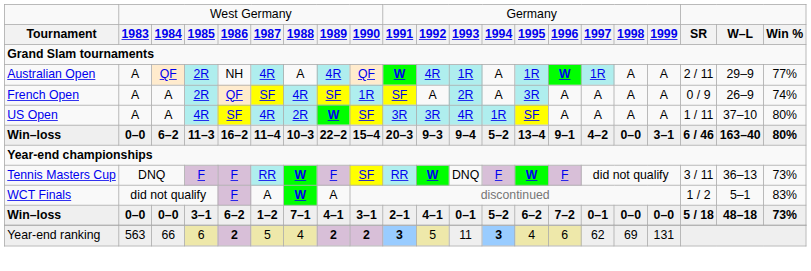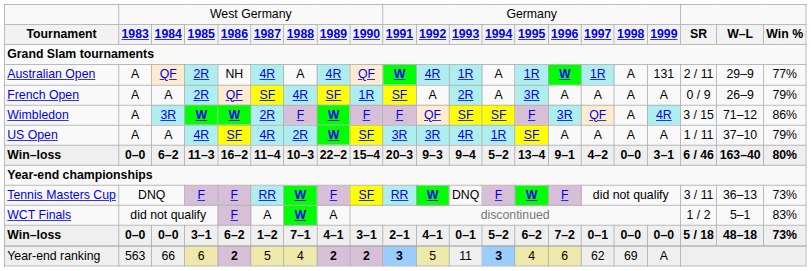 <table class="wikitable nowrap" style=text-align:center;font-size:96%>
 <tr>
 <td></td>
 <td colspan=8>West Germany</td>
 <td colspan=9>Germany</td>
 <td colspan="3"></td>
 </tr>
 <tr>
 <th>Tournament</th>
 <th><a href='#'>1983</a></th>
 <th><a href='#'>1984</a></th>
 <th><a href='#'>1985</a></th>
 <th><a href='#'>1986</a></th>
 <th><a href='#'>1987</a></th>
 <th><a href='#'>1988</a></th>
 <th><a href='#'>1989</a></th>
 <th><a href='#'>1990</a></th>
 <th><a href='#'>1991</a></th>
 <th><a href='#'>1992</a></th>
 <th><a href='#'>1993</a></th>
 <th><a href='#'>1994</a></th>
 <th><a href='#'>1995</a></th>
 <th><a href='#'>1996</a></th>
 <th><a href='#'>1997</a></th>
 <th><a href='#'>1998</a></th>
 <th><a href='#'>1999</a></th>
 <th>SR</th>
 <th>W–L</th>
 <th>Win %</th>
 </tr>
 <tr>
 <td colspan="21" align="left"><strong>Grand Slam tournaments</strong></td>
 </tr>
 <tr>
 <td align=left><a href='#'>Australian Open</a></td>
 <td>A</td>
 <td bgcolor=ffebcd><a href='#'>QF</a></td>
 <td bgcolor=afeeee><a href='#'>2R</a></td>
 <td>NH</td>
 <td bgcolor=afeeee><a href='#'>4R</a></td>
 <td>A</td>
 <td bgcolor=afeeee><a href='#'>4R</a></td>
 <td bgcolor=ffebcd><a href='#'>QF</a></td>
 <td bgcolor=lime><strong><a href='#'>W</a></strong></td>
 <td bgcolor=afeeee><a href='#'>4R</a></td>
 <td bgcolor=afeeee><a href='#'>1R</a></td>
 <td>A</td>
 <td bgcolor=afeeee><a href='#'>1R</a></td>
 <td bgcolor=lime><strong><a href='#'>W</a></strong></td>
 <td bgcolor=afeeee><a href='#'>1R</a></td>
 <td>A</td>
-<td>A</td>
+<td>131</td>
 <td>2 / 11</td>
 <td>29–9</td>
 <td>77%</td>
 </tr>
 <tr>
 <td align=left><a href='#'>French Open</a></td>
 <td>A</td>
 <td>A</td>
 <td bgcolor=afeeee><a href='#'>2R</a></td>
 <td bgcolor=ffebcd><a href='#'>QF</a></td>
 <td bgcolor=yellow><a href='#'>SF</a></td>
 <td bgcolor=afeeee><a href='#'>4R</a></td>
 <td bgcolor=yellow><a href='#'>SF</a></td>
 <td bgcolor=afeeee><a href='#'>1R</a></td>
 <td bgcolor=yellow><a href='#'>SF</a></td>
 <td>A</td>
 <td bgcolor=afeeee><a href='#'>2R</a></td>
 <td>A</td>
 <td bgcolor=afeeee><a href='#'>3R</a></td>
 <td>A</td>
 <td>A</td>
 <td>A</td>
 <td>A</td>
 <td>0 / 9</td>
 <td>26–9</td>
-<td>74%</td>
+<td>79%</td>
+</tr>
+<tr>
+<td align=left><a href='#'>Wimbledon</a></td>
+<td>A</td>
+<td bgcolor=afeeee><a href='#'>3R</a></td>
+<td bgcolor=lime><strong><a href='#'>W</a></strong></td>
+<td bgcolor=lime><strong><a href='#'>W</a></strong></td>
+<td bgcolor=afeeee><a href='#'>2R</a></td>
+<td bgcolor=thistle><a href='#'>F</a></td>
+<td bgcolor=lime><strong><a href='#'>W</a></strong></td>
+<td bgcolor=thistle><a href='#'>F</a></td>
+<td bgcolor=thistle><a href='#'>F</a></td>
+<td bgcolor=ffebcd><a href='#'>QF</a></td>
+<td bgcolor=yellow><a href='#'>SF</a></td>
+<td bgcolor=yellow><a href='#'>SF</a></td>
+<td bgcolor=thistle><a href='#'>F</a></td>
+<td bgcolor=afeeee><a href='#'>3R</a></td>
+<td bgcolor=ffebcd><a href='#'>QF</a></td>
+<td>A</td>
+<td bgcolor=afeeee><a href='#'>4R</a></td>
+<td>3 / 15</td>
+<td>71–12</td>
+<td>86%</td>
 </tr>
 <tr>
 <td align=left><a href='#'>US Open</a></td>
 <td>A</td>
 <td>A</td>
 <td bgcolor=afeeee><a href='#'>4R</a></td>
 <td bgcolor=yellow><a href='#'>SF</a></td>
 <td bgcolor=afeeee><a href='#'>4R</a></td>
 <td bgcolor=afeeee><a href='#'>2R</a></td>
 <td bgcolor=lime><strong><a href='#'>W</a></strong></td>
 <td bgcolor=yellow><a href='#'>SF</a></td>
 <td bgcolor=afeeee><a href='#'>3R</a></td>
 <td bgcolor=afeeee><a href='#'>3R</a></td>
 <td bgcolor=afeeee><a href='#'>4R</a></td>
 <td bgcolor=afeeee><a href='#'>1R</a></td>
 <td bgcolor=yellow><a href='#'>SF</a></td>
 <td>A</td>
 <td>A</td>
 <td>A</td>
 <td>A</td>
 <td>1 / 11</td>
 <td>37–10</td>
-<td>80%</td>
+<td>79%</td>
 </tr>
 <tr style="font-weight:bold; background:#efefef;">
 <td style=text-align:left>Win–loss</td>
 <td>0–0</td>
 <td>6–2</td>
 <td>11–3</td>
 <td>16–2</td>
 <td>11–4</td>
 <td>10–3</td>
 <td>22–2</td>
 <td>15–4</td>
 <td>20–3</td>
 <td>9–3</td>
 <td>9–4</td>
 <td>5–2</td>
 <td>13–4</td>
 <td>9–1</td>
 <td>4–2</td>
 <td>0–0</td>
 <td>3–1</td>
 <td>6 / 46</td>
 <td>163–40</td>
 <td>80%</td>
 </tr>
 <tr>
 <td colspan=21 align=left><strong>Year-end championships</strong></td>
 </tr>
 <tr>
 <td align=left><a href='#'>Tennis Masters Cup</a></td>
 <td colspan=2>DNQ</td>
 <td bgcolor=thistle><a href='#'>F</a></td>
 <td bgcolor=thistle><a href='#'>F</a></td>
 <td bgcolor=afeeee><a href='#'>RR</a></td>
 <td bgcolor=lime><a href='#'><strong>W</strong></a></td>
 <td bgcolor=thistle><a href='#'>F</a></td>
 <td bgcolor=yellow><a href='#'>SF</a></td>
 <td bgcolor=afeeee><a href='#'>RR</a></td>
 <td bgcolor=lime><a href='#'><strong>W</strong></a></td>
 <td>DNQ</td>
 <td bgcolor=thistle><a href='#'>F</a></td>
 <td bgcolor=lime><a href='#'><strong>W</strong></a></td>
 <td bgcolor=thistle><a href='#'>F</a></td>
 <td colspan=3>did not qualify</td>
 <td>3 / 11</td>
 <td>36–13</td>
 <td>73%</td>
 </tr>
 <tr>
 <td align=left><a href='#'>WCT Finals</a></td>
 <td colspan=3>did not qualify</td>
 <td bgcolor=thistle><a href='#'>F</a></td>
 <td>A</td>
 <td bgcolor=lime><a href='#'><strong>W</strong></a></td>
 <td>A</td>
 <td colspan=10 style=color:#767676>discontinued</td>
 <td>1 / 2</td>
 <td>5–1</td>
 <td>83%</td>
 </tr>
 <tr style="font-weight:bold; background:#efefef;">
 <td style=text-align:left>Win–loss</td>
 <td>0–0</td>
 <td>0–0</td>
 <td>3–1</td>
 <td>6–2</td>
 <td>1–2</td>
 <td>7–1</td>
 <td>4–1</td>
 <td>3–1</td>
 <td>2–1</td>
 <td>4–1</td>
 <td>0–1</td>
 <td>5–2</td>
 <td>6–2</td>
 <td>7–2</td>
 <td>0–1</td>
 <td>0–0</td>
 <td>0–0</td>
 <td>5 / 18</td>
 <td>48–18</td>
 <td>73%</td>
 </tr>
 <tr>
 </tr>
 <tr bgcolor=efefef>
 <td align=left>Year-end ranking</td>
 <td>563</td>
 <td>66</td>
 <td bgcolor=EEE8AA>6</td>
 <td bgcolor=thistle><strong>2</strong></td>
 <td bgcolor=EEE8AA>5</td>
 <td bgcolor=EEE8AA>4</td>
 <td bgcolor=thistle><strong>2</strong></td>
 <td bgcolor=thistle><strong>2</strong></td>
 <td bgcolor=99ccff><strong>3</strong></td>
 <td bgcolor=EEE8AA>5</td>
 <td>11</td>
 <td bgcolor=99ccff><strong>3</strong></td>
 <td bgcolor=EEE8AA>4</td>
 <td bgcolor=EEE8AA>6</td>
 <td>62</td>
 <td>69</td>
-<td>131</td>
+<td>A</td>
 <td colspan=3><strong></strong></td>
 </tr>
 </table>
